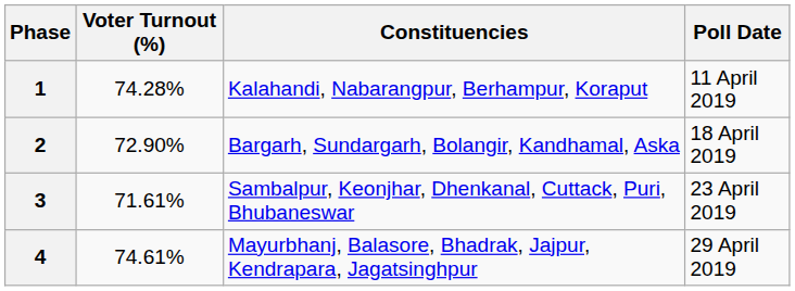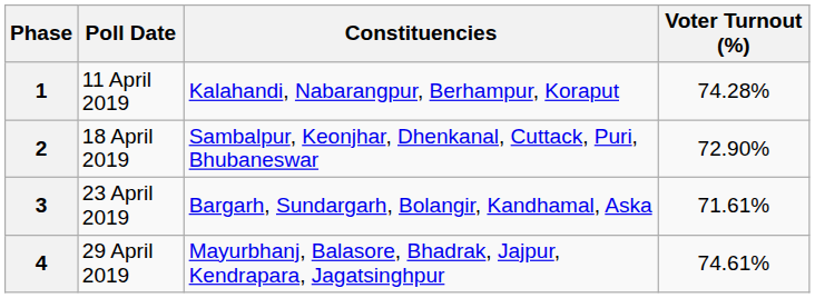 <table class="wikitable sortable">
 <tr>
 <th>Phase</th>
+<th>Poll Date</th>
+<th>Constituencies</th>
 <th>Voter Turnout <strong></strong>(%)</th>
-<th>Constituencies</th>
-<th>Poll Date</th>
 </tr>
 <tr>
 <th>1</th>
+<td>11 April 2019</td>
+<td><a href='#'>Kalahandi</a>, <a href='#'>Nabarangpur</a>, <a href='#'>Berhampur</a>, <a href='#'>Koraput</a></td>
 <td style="text-align:center;">74.28% </td>
-<td><a href='#'>Kalahandi</a>, <a href='#'>Nabarangpur</a>, <a href='#'>Berhampur</a>, <a href='#'>Koraput</a></td>
-<td>11 April 2019</td>
 </tr>
 <tr>
 <th>2</th>
+<td>18 April 2019</td>
+<td><a href='#'>Sambalpur</a>, <a href='#'>Keonjhar</a>, <a href='#'>Dhenkanal</a>, <a href='#'>Cuttack</a>, <a href='#'>Puri</a>, <a href='#'>Bhubaneswar</a></td>
 <td style="text-align:center;">72.90% </td>
-<td><a href='#'>Bargarh</a>, <a href='#'>Sundargarh</a>, <a href='#'>Bolangir</a>, <a href='#'>Kandhamal</a>, <a href='#'>Aska</a></td>
-<td>18 April 2019</td>
 </tr>
 <tr>
 <th>3</th>
+<td>23 April 2019</td>
+<td><a href='#'>Bargarh</a>, <a href='#'>Sundargarh</a>, <a href='#'>Bolangir</a>, <a href='#'>Kandhamal</a>, <a href='#'>Aska</a></td>
 <td style="text-align:center;">71.61% </td>
-<td><a href='#'>Sambalpur</a>, <a href='#'>Keonjhar</a>, <a href='#'>Dhenkanal</a>, <a href='#'>Cuttack</a>, <a href='#'>Puri</a>, <a href='#'>Bhubaneswar</a></td>
-<td>23 April 2019</td>
 </tr>
 <tr>
 <th>4</th>
+<td>29 April 2019</td>
+<td><a href='#'>Mayurbhanj</a>, <a href='#'>Balasore</a>, <a href='#'>Bhadrak</a>, <a href='#'>Jajpur</a>, <a href='#'>Kendrapara</a>, <a href='#'>Jagatsinghpur</a></td>
 <td style="text-align:center;">74.61% </td>
-<td><a href='#'>Mayurbhanj</a>, <a href='#'>Balasore</a>, <a href='#'>Bhadrak</a>, <a href='#'>Jajpur</a>, <a href='#'>Kendrapara</a>, <a href='#'>Jagatsinghpur</a></td>
-<td>29 April 2019</td>
 </tr>
 </table>
